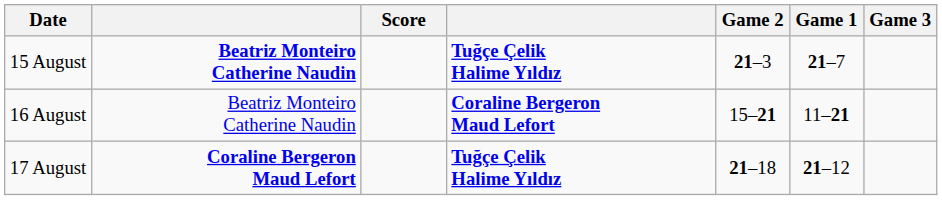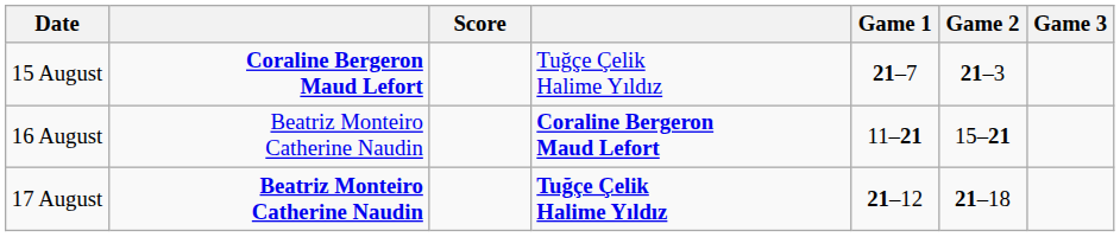 <table class="wikitable" style="text-align: center; font-size:90% ">
 <tr>
 <th width="60">Date</th>
 <th align="right" width="200"></th>
 <th width="60">Score</th>
 <th align="left" width="200"></th>
+<th width="50">Game 1</th>
 <th width="50">Game 2</th>
-<th width="50">Game 1</th>
 <th width="50">Game 3</th>
 </tr>
 <tr>
 <td>15 August</td>
-<td align="right"><strong><a href='#'>Beatriz Monteiro</a> <br><a href='#'>Catherine Naudin</a> </strong></td>
+<td align="right"><strong><a href='#'>Coraline Bergeron</a> <br><a href='#'>Maud Lefort</a> </strong></td>
 <td align="center"></td>
-<td align="left"><strong> <a href='#'>Tuğçe Çelik</a><br> <a href='#'>Halime Yıldız</a></strong></td>
+<td align="left"> <a href='#'>Tuğçe Çelik</a><br> <a href='#'>Halime Yıldız</a></td>
+<td><strong>21</strong>–7</td>
 <td><strong>21</strong>–3</td>
-<td><strong>21</strong>–7</td>
 <td></td>
 </tr>
 <tr>
 <td>16 August</td>
 <td align="right"><a href='#'>Beatriz Monteiro</a> <br><a href='#'>Catherine Naudin</a> </td>
 <td align="center"></td>
 <td align="left"><strong> <a href='#'>Coraline Bergeron</a><br> <a href='#'>Maud Lefort</a></strong></td>
+<td>11–<strong>21</strong></td>
 <td>15–<strong>21</strong></td>
-<td>11–<strong>21</strong></td>
 <td></td>
 </tr>
 <tr>
 <td>17 August</td>
-<td align="right"><strong><a href='#'>Coraline Bergeron</a> <br><a href='#'>Maud Lefort</a> </strong></td>
+<td align="right"><strong><a href='#'>Beatriz Monteiro</a> <br><a href='#'>Catherine Naudin</a> </strong></td>
 <td align="center"></td>
 <td align="left"><strong> <a href='#'>Tuğçe Çelik</a><br> <a href='#'>Halime Yıldız</a></strong></td>
+<td><strong>21</strong>–12</td>
 <td><strong>21</strong>–18</td>
-<td><strong>21</strong>–12</td>
 <td></td>
 </tr>
 </table>
